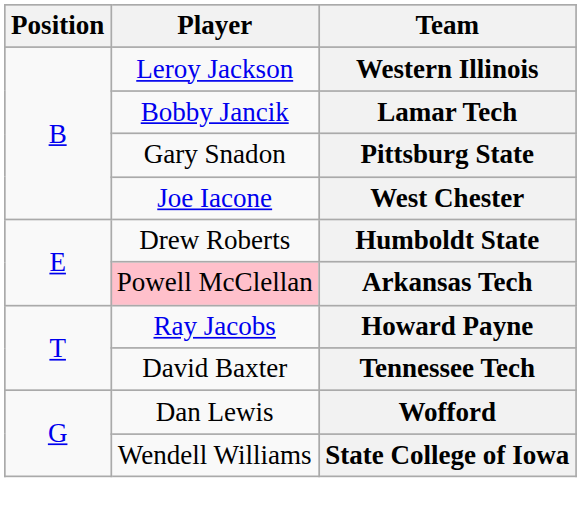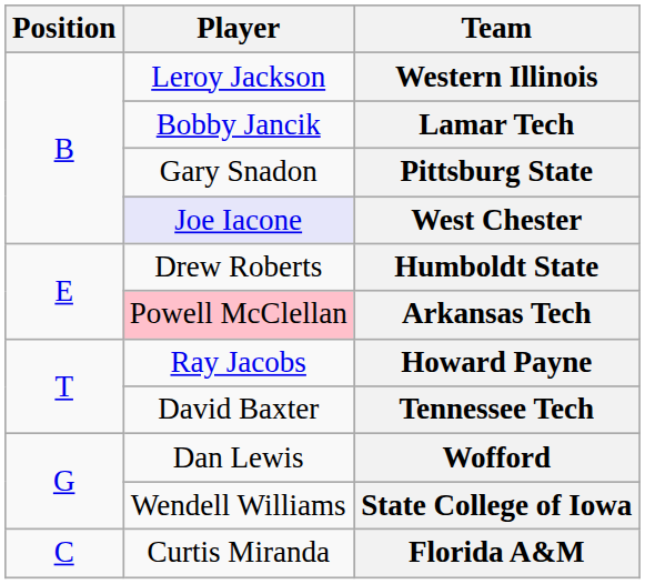 <table class="wikitable">
 <tr>
 <th>Position</th>
 <th>Player</th>
 <th>Team</th>
 </tr>
 <tr style="text-align:center;">
 <td rowspan="4"><a href='#'>B</a></td>
 <td><a href='#'>Leroy Jackson</a></td>
 <th Style = >Western Illinois</th>
 </tr>
 <tr style="text-align:center;">
 <td><a href='#'>Bobby Jancik</a></td>
 <th Style = >Lamar Tech</th>
 </tr>
 <tr style="text-align:center;">
 <td>Gary Snadon</td>
 <th Style = >Pittsburg State</th>
 </tr>
 <tr style="text-align:center;">
-<td><a href='#'>Joe Iacone</a></td>
+<td style="background: lavender;"><a href='#'>Joe Iacone</a></td>
 <th Style = >West Chester</th>
 </tr>
 <tr style="text-align:center;">
 <td rowspan="2"><a href='#'>E</a></td>
 <td>Drew Roberts</td>
 <th Style = >Humboldt State</th>
 </tr>
 <tr style="text-align:center;">
 <td style="background: pink;">Powell McClellan</td>
 <th Style = >Arkansas Tech</th>
 </tr>
 <tr style="text-align:center;">
 <td rowspan="2"><a href='#'>T</a></td>
 <td><a href='#'>Ray Jacobs</a></td>
 <th Style = >Howard Payne</th>
 </tr>
 <tr style="text-align:center;">
 <td>David Baxter</td>
 <th Style = >Tennessee Tech</th>
 </tr>
 <tr style="text-align:center;">
 <td rowspan="2"><a href='#'>G</a></td>
 <td>Dan Lewis</td>
 <th Style = >Wofford</th>
 </tr>
 <tr style="text-align:center;">
 <td>Wendell Williams</td>
 <th Style = >State College of Iowa</th>
 </tr>
+<tr style="text-align:center;">
+<td><a href='#'>C</a></td>
+<td>Curtis Miranda</td>
+<th Style = >Florida A&M</th>
+</tr>
 </table>
